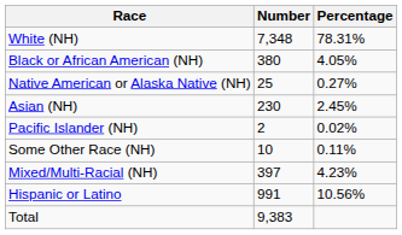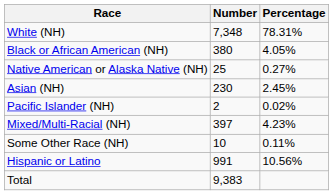 <table class="wikitable">
 <tr>
 <th>Race</th>
 <th>Number</th>
 <th>Percentage</th>
 </tr>
 <tr>
 <td><a href='#'>White</a> (NH)</td>
 <td>7,348</td>
 <td>78.31%</td>
 </tr>
 <tr>
 <td><a href='#'>Black or African American</a> (NH)</td>
 <td>380</td>
 <td>4.05%</td>
 </tr>
 <tr>
 <td><a href='#'>Native American</a> or <a href='#'>Alaska Native</a> (NH)</td>
 <td>25</td>
 <td>0.27%</td>
 </tr>
 <tr>
 <td><a href='#'>Asian</a> (NH)</td>
 <td>230</td>
 <td>2.45%</td>
 </tr>
 <tr>
 <td><a href='#'>Pacific Islander</a> (NH)</td>
 <td>2</td>
 <td>0.02%</td>
 </tr>
 <tr>
+<td><a href='#'>Mixed/Multi-Racial</a> (NH)</td>
+<td>397</td>
+<td>4.23%</td>
+</tr>
+<tr>
 <td>Some Other Race (NH)</td>
 <td>10</td>
 <td>0.11%</td>
-</tr>
-<tr>
-<td><a href='#'>Mixed/Multi-Racial</a> (NH)</td>
-<td>397</td>
-<td>4.23%</td>
 </tr>
 <tr>
 <td><a href='#'>Hispanic or Latino</a></td>
 <td>991</td>
 <td>10.56%</td>
 </tr>
 <tr>
 <td>Total</td>
 <td>9,383</td>
 <td></td>
 </tr>
 </table>
